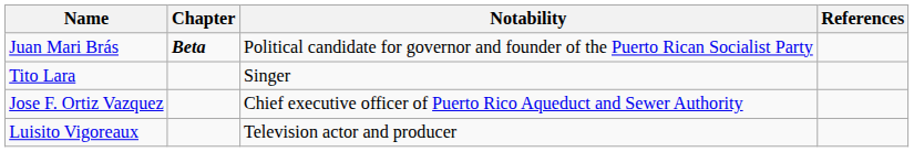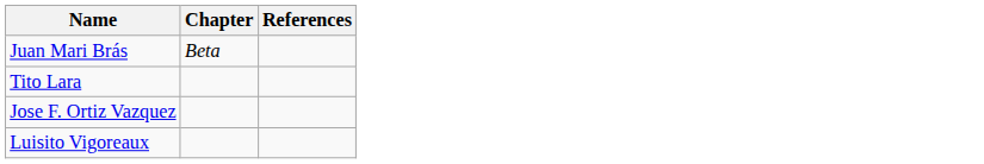 <table class="wikitable sortable">
 <tr>
 <th>Name</th>
 <th>Chapter</th>
-<th>Notability</th>
 <th>References</th>
 </tr>
 <tr>
 <td><a href='#'>Juan Mari Brás</a></td>
-<td><strong><em>Beta</em></strong></td>
-<td>Political candidate for governor and founder of the <a href='#'>Puerto Rican Socialist Party</a></td>
+<td><em>Beta</em></td>
 <td></td>
 </tr>
 <tr>
 <td><a href='#'>Tito Lara</a></td>
 <td></td>
-<td>Singer</td>
 <td></td>
 </tr>
 <tr>
 <td><a href='#'>Jose F. Ortiz Vazquez</a></td>
 <td></td>
-<td>Chief executive officer of <a href='#'>Puerto Rico Aqueduct and Sewer Authority</a></td>
 <td></td>
 </tr>
 <tr>
 <td><a href='#'>Luisito Vigoreaux</a></td>
 <td></td>
-<td>Television actor and producer</td>
 <td></td>
 </tr>
 </table>
